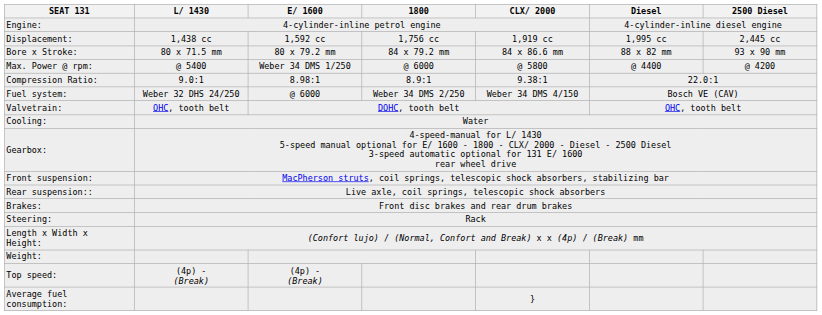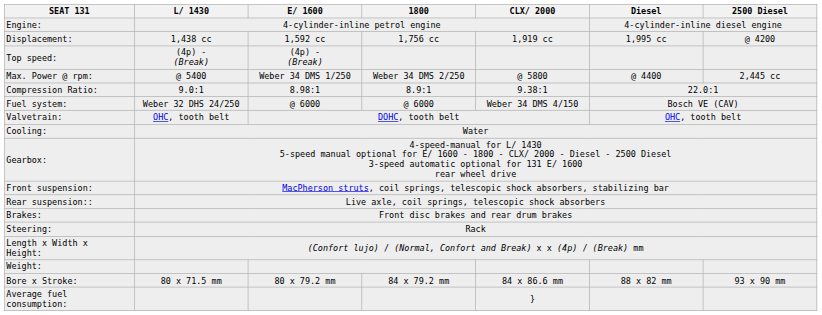 <table class="wikitable">
 <tr>
 <th width="16%">SEAT 131</th>
 <th width="14%">L/ 1430</th>
 <th width="14%">E/ 1600</th>
 <th width="14%">1800</th>
 <th width="14%">CLX/ 2000</th>
 <th width="14%">Diesel</th>
 <th width="14%">2500 Diesel</th>
 </tr>
 <tr style="background:#EEEEEE;">
 <td>Engine: </td>
 <td colspan="4" align="center">4-cylinder-inline petrol engine</td>
 <td colspan="2" align="center">4-cylinder-inline diesel engine</td>
 </tr>
 <tr style="background:#EEEEEE;">
 <td>Displacement: </td>
 <td align="center">1,438 cc</td>
 <td align="center">1,592 cc</td>
 <td align="center">1,756 cc</td>
 <td align="center">1,919 cc</td>
 <td align="center">1,995 cc</td>
-<td align="center">2,445 cc</td>
+<td align="center"> @ 4200</td>
 </tr>
 <tr style="background:#EEEEEE;">
-<td>Bore x Stroke: </td>
-<td align="center">80 x 71.5 mm</td>
-<td align="center">80 x 79.2 mm</td>
-<td align="center">84 x 79.2 mm</td>
-<td align="center">84 x 86.6 mm</td>
-<td align="center">88 x 82 mm</td>
-<td align="center">93 x 90 mm</td>
+<td>Top speed: </td>
+<td align="center"> (4p) -<br> <em>(Break)</em></td>
+<td align="center"> (4p) -<br> <em>(Break)</em></td>
+<td align="center"></td>
+<td align="center"></td>
+<td align="center"></td>
+<td align="center"></td>
 </tr>
 <tr style="background:#EEEEEE;">
 <td>Max. Power @ rpm: </td>
 <td align="center"> @ 5400</td>
 <td align="center">Weber 34 DMS 1/250</td>
-<td align="center"> @ 6000</td>
+<td align="center">Weber 34 DMS 2/250</td>
 <td align="center"> @ 5800</td>
 <td align="center"> @ 4400</td>
-<td align="center"> @ 4200</td>
+<td align="center">2,445 cc</td>
 </tr>
 <tr style="background:#EEEEEE;">
 <td>Compression Ratio: </td>
 <td align="center">9.0:1</td>
 <td align="center">8.98:1</td>
 <td align="center">8.9:1</td>
 <td align="center">9.38:1</td>
 <td colspan="2" align="center">22.0:1</td>
 </tr>
 <tr style="background:#EEEEEE;">
 <td>Fuel system: </td>
 <td align="center">Weber 32 DHS 24/250</td>
 <td align="center"> @ 6000</td>
-<td align="center">Weber 34 DMS 2/250</td>
+<td align="center"> @ 6000</td>
 <td align="center">Weber 34 DMS 4/150</td>
 <td colspan="2" align="center">Bosch VE (CAV)</td>
 </tr>
 <tr style="background:#EEEEEE;">
 <td>Valvetrain: </td>
 <td align="center"><a href='#'>OHC</a>, tooth belt</td>
 <td colspan="3" align="center"><a href='#'>DOHC</a>, tooth belt</td>
 <td colspan="2" align="center"><a href='#'>OHC</a>, tooth belt</td>
 </tr>
 <tr style="background:#EEEEEE;">
 <td>Cooling: </td>
 <td colspan="6" align="center">Water</td>
 </tr>
 <tr style="background:#EEEEEE;">
 <td>Gearbox: </td>
 <td colspan="6" align="center">4-speed-manual for L/ 1430<br> 5-speed manual optional for E/ 1600 - 1800 - CLX/ 2000	- Diesel - 2500 Diesel<br> 3-speed automatic optional for 131 E/ 1600 <br> rear wheel drive</td>
 </tr>
 <tr style="background:#EEEEEE;">
 <td>Front suspension: </td>
 <td colspan="6" align="center"><a href='#'>MacPherson struts</a>, coil springs, telescopic shock absorbers, stabilizing bar</td>
 </tr>
 <tr style="background:#EEEEEE;">
 <td>Rear suspension:: </td>
 <td colspan="6" align="center">Live axle, coil springs, telescopic shock absorbers</td>
 </tr>
 <tr style="background:#EEEEEE;">
 <td>Brakes: </td>
 <td colspan="6" align="center">Front disc brakes and rear drum brakes</td>
 </tr>
 <tr style="background:#EEEEEE;">
 <td>Steering: </td>
 <td colspan="6" align="center">Rack</td>
 </tr>
 <tr style="background:#EEEEEE;">
 <td>Length x Width x Height: </td>
 <td colspan="6" align="center"> <em>(Confort lujo)</em> /  <em>(Normal, Confort and Break)</em> x  x  <em>(4p)</em> /  <em>(Break)</em> mm</td>
 </tr>
 <tr style="background:#EEEEEE;">
 <td>Weight: </td>
 <td align="center"></td>
 <td colspan="2" align="center"></td>
 <td align="center"></td>
 <td align="center"></td>
 <td align="center"></td>
 </tr>
 <tr style="background:#EEEEEE;">
-<td>Top speed: </td>
-<td align="center"> (4p) -<br> <em>(Break)</em></td>
-<td align="center"> (4p) -<br> <em>(Break)</em></td>
-<td align="center"></td>
-<td align="center"></td>
-<td align="center"></td>
-<td align="center"></td>
+<td>Bore x Stroke: </td>
+<td align="center">80 x 71.5 mm</td>
+<td align="center">80 x 79.2 mm</td>
+<td align="center">84 x 79.2 mm</td>
+<td align="center">84 x 86.6 mm</td>
+<td align="center">88 x 82 mm</td>
+<td align="center">93 x 90 mm</td>
 </tr>
 <tr style="background:#EEEEEE;">
 <td>Average fuel consumption: </td>
 <td align="center"></td>
 <td align="center"></td>
 <td align="center"></td>
 <td align="center">}</td>
 <td align="center"></td>
 <td align="center"></td>
 </tr>
 </table>
